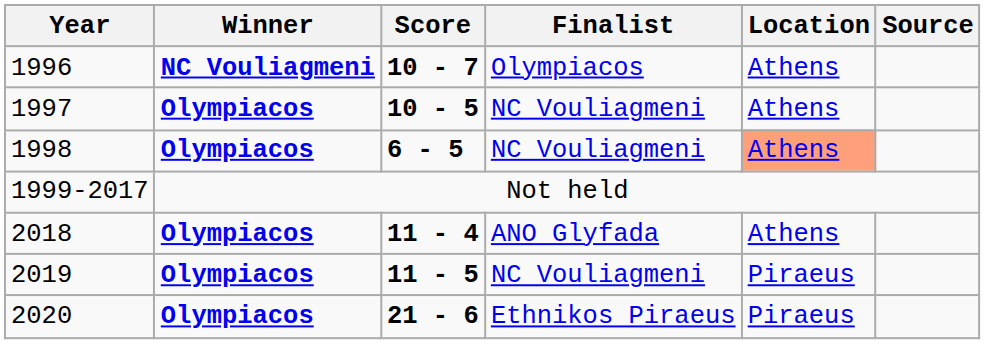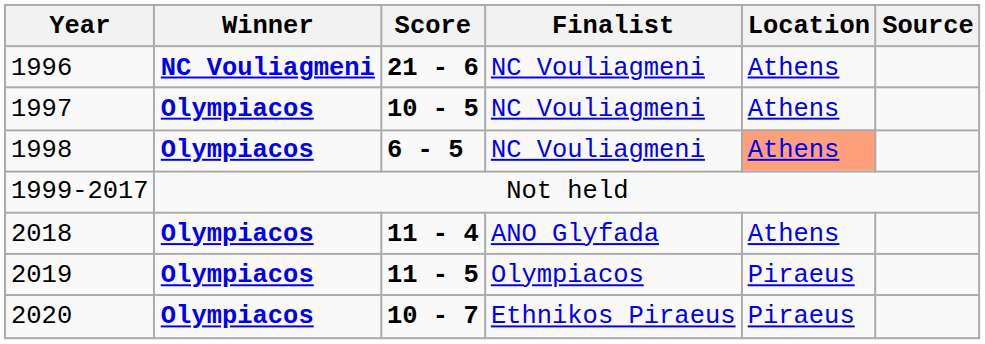 <table class="wikitable">
 <tr>
 <th>Year</th>
 <th>Winner</th>
 <th>Score</th>
 <th>Finalist</th>
 <th>Location</th>
 <th>Source</th>
 </tr>
 <tr>
 <td>1996</td>
 <td><strong><a href='#'>NC Vouliagmeni</a></strong></td>
-<td><strong>10 - 7</strong></td>
-<td><a href='#'>Olympiacos</a></td>
+<td><strong>21 - 6</strong></td>
+<td><a href='#'>NC Vouliagmeni</a></td>
 <td><a href='#'>Athens</a></td>
 <td></td>
 </tr>
 <tr>
 <td>1997</td>
 <td><strong><a href='#'>Olympiacos</a></strong></td>
 <td><strong>10 - 5</strong></td>
 <td><a href='#'>NC Vouliagmeni</a></td>
 <td><a href='#'>Athens</a></td>
 <td></td>
 </tr>
 <tr>
 <td>1998</td>
 <td><strong><a href='#'>Olympiacos</a></strong></td>
 <td><strong>6 - 5</strong></td>
 <td><a href='#'>NC Vouliagmeni</a></td>
 <td style="background: lightsalmon;"><a href='#'>Athens</a></td>
 <td></td>
 </tr>
 <tr>
 <td>1999-2017</td>
 <td colspan="5" align="center">Not held</td>
 </tr>
 <tr>
 <td>2018</td>
 <td><strong><a href='#'>Olympiacos</a></strong></td>
 <td><strong>11 - 4</strong></td>
 <td><a href='#'>ANO Glyfada</a></td>
 <td><a href='#'>Athens</a></td>
 <td></td>
 </tr>
 <tr>
 <td>2019</td>
 <td><strong><a href='#'>Olympiacos</a></strong></td>
 <td><strong>11 - 5</strong></td>
-<td><a href='#'>NC Vouliagmeni</a></td>
+<td><a href='#'>Olympiacos</a></td>
 <td><a href='#'>Piraeus</a></td>
 <td></td>
 </tr>
 <tr>
 <td>2020</td>
 <td><strong><a href='#'>Olympiacos</a></strong></td>
-<td><strong>21 - 6</strong></td>
+<td><strong>10 - 7</strong></td>
 <td><a href='#'>Ethnikos Piraeus</a></td>
 <td><a href='#'>Piraeus</a></td>
 <td></td>
 </tr>
 </table>
